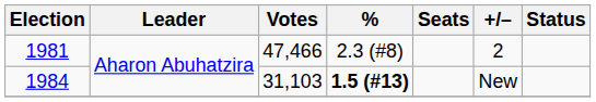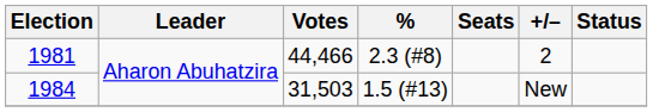 <table class=wikitable style=text-align:center>
 <tr>
 <th>Election</th>
 <th>Leader</th>
 <th>Votes</th>
 <th>%</th>
 <th>Seats</th>
 <th>+/–</th>
 <th>Status</th>
 </tr>
 <tr>
 <td><a href='#'>1981</a></td>
 <td rowspan=2><a href='#'>Aharon Abuhatzira</a></td>
-<td>47,466</td>
+<td>44,466</td>
 <td>2.3 (#8)</td>
 <td></td>
 <td> 2</td>
 <td></td>
 </tr>
 <tr>
 <td><a href='#'>1984</a></td>
-<td>31,103</td>
-<td><strong>1.5 (#13)</strong></td>
+<td>31,503</td>
+<td>1.5 (#13)</td>
 <td></td>
 <td>New</td>
 <td></td>
 </tr>
 <tr>
 </tr>
 </table>
